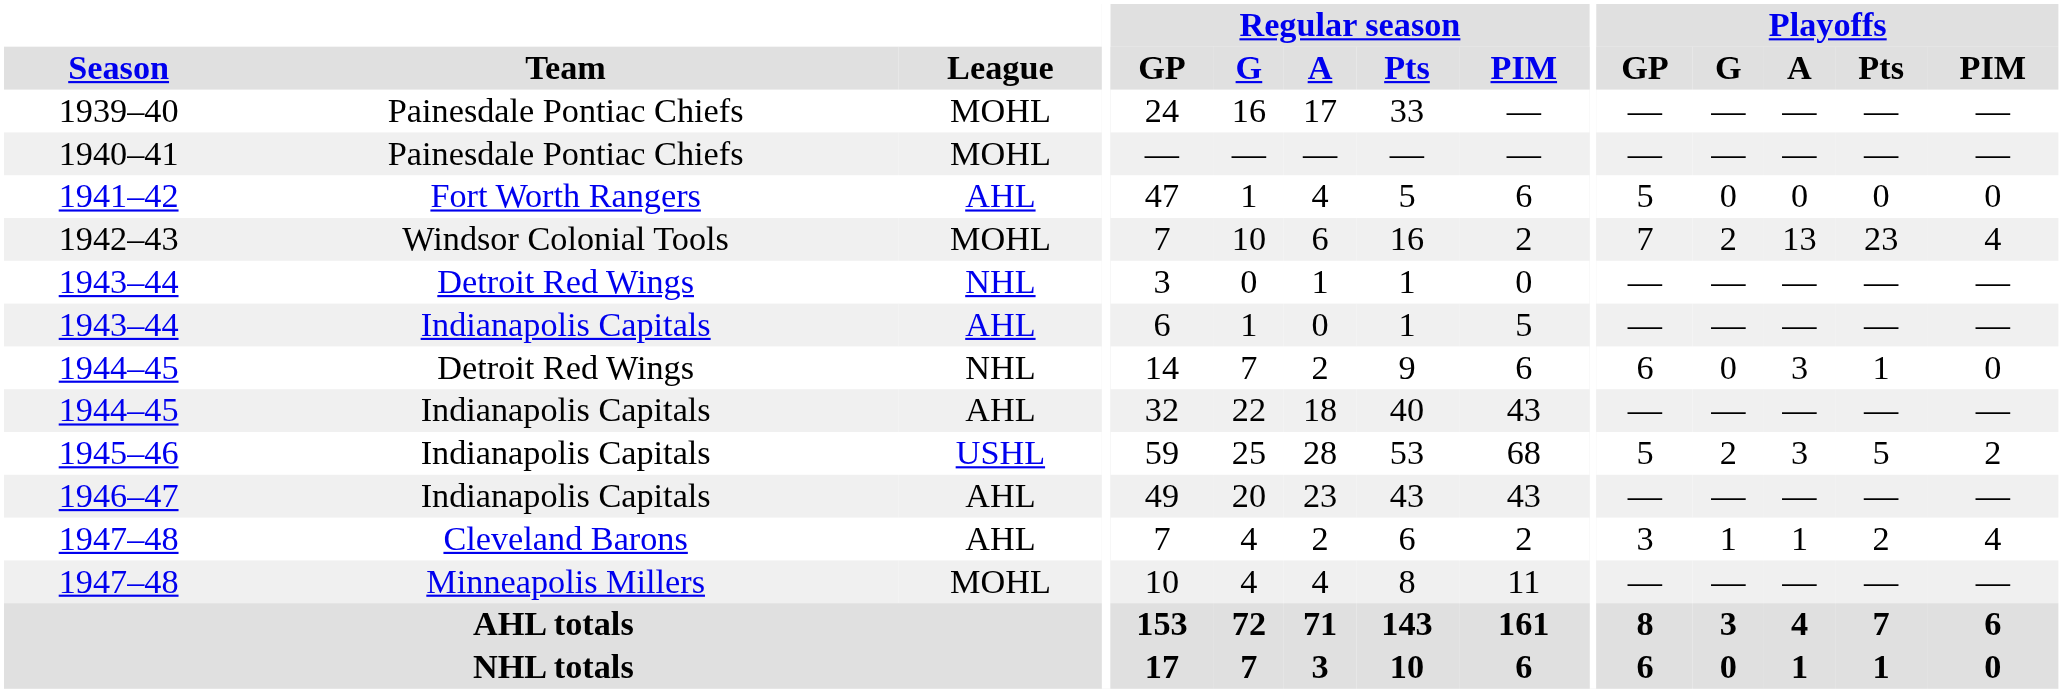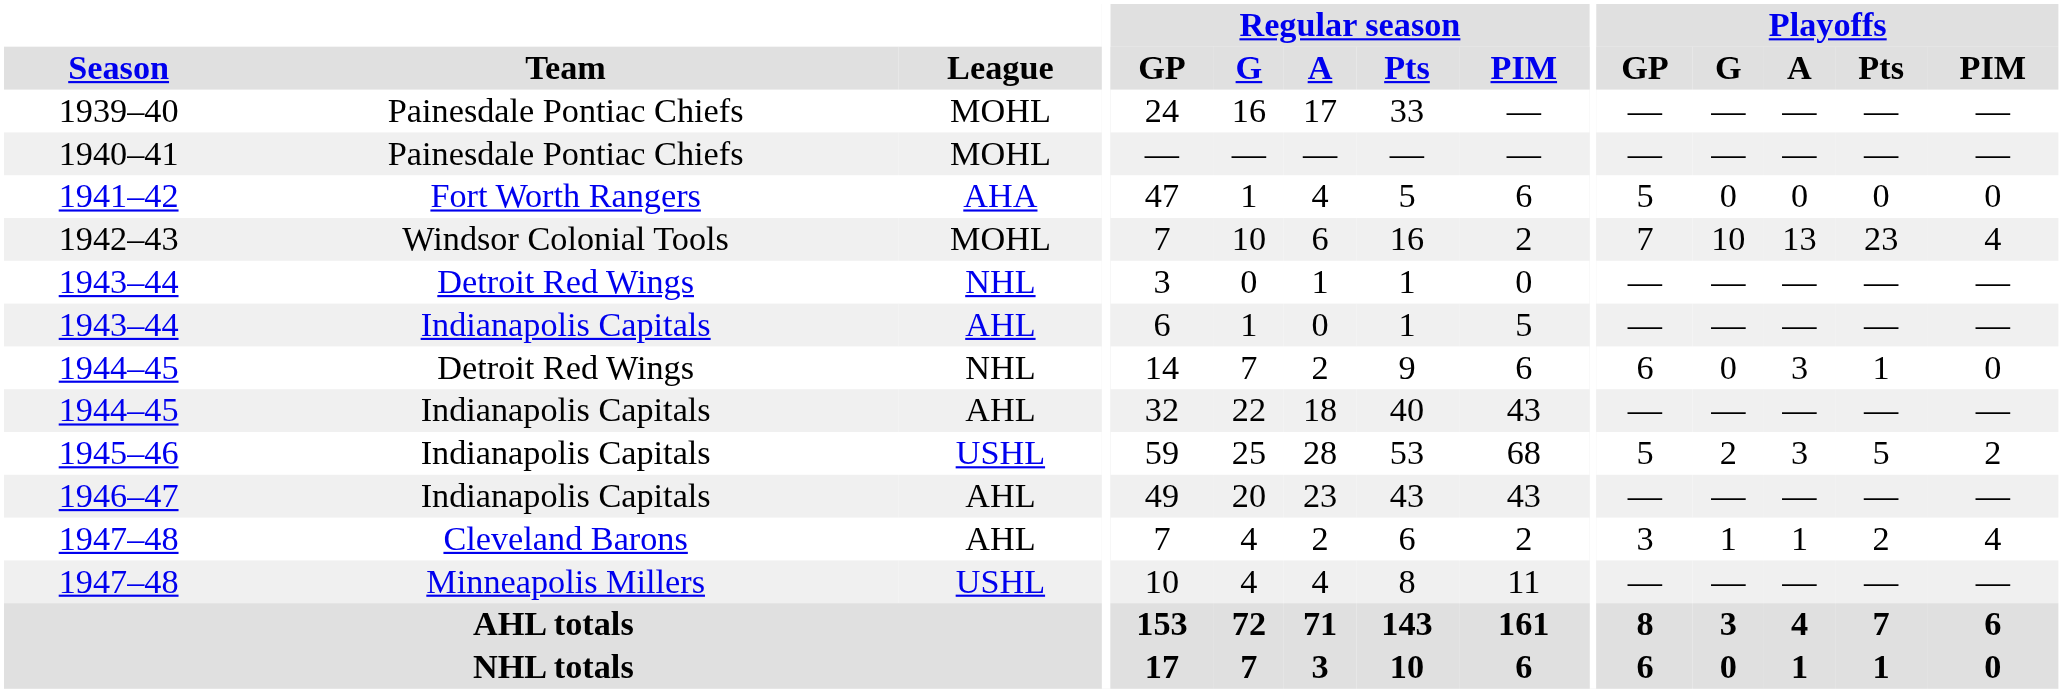 <table border="0" cellpadding="1" cellspacing="0" style="text-align:center; width:60em">
 <tr bgcolor="#e0e0e0">
 <th colspan="3" bgcolor="#ffffff"></th>
 <th rowspan="100" bgcolor="#ffffff"></th>
 <th colspan="5"><a href='#'>Regular season</a></th>
 <th rowspan="100" bgcolor="#ffffff"></th>
 <th colspan="5"><a href='#'>Playoffs</a></th>
 </tr>
 <tr bgcolor="#e0e0e0">
 <th><a href='#'>Season</a></th>
 <th>Team</th>
 <th>League</th>
 <th>GP</th>
 <th><a href='#'>G</a></th>
 <th><a href='#'>A</a></th>
 <th><a href='#'>Pts</a></th>
 <th><a href='#'>PIM</a></th>
 <th>GP</th>
 <th>G</th>
 <th>A</th>
 <th>Pts</th>
 <th>PIM</th>
 </tr>
 <tr>
 <td>1939–40</td>
 <td>Painesdale Pontiac Chiefs</td>
 <td>MOHL</td>
 <td>24</td>
 <td>16</td>
 <td>17</td>
 <td>33</td>
 <td>—</td>
 <td>—</td>
 <td>—</td>
 <td>—</td>
 <td>—</td>
 <td>—</td>
 </tr>
 <tr bgcolor="#f0f0f0">
 <td>1940–41</td>
 <td>Painesdale Pontiac Chiefs</td>
 <td>MOHL</td>
 <td>—</td>
 <td>—</td>
 <td>—</td>
 <td>—</td>
 <td>—</td>
 <td>—</td>
 <td>—</td>
 <td>—</td>
 <td>—</td>
 <td>—</td>
 </tr>
 <tr>
 <td><a href='#'>1941–42</a></td>
 <td><a href='#'>Fort Worth Rangers</a></td>
-<td><a href='#'>AHL</a></td>
+<td><a href='#'>AHA</a></td>
 <td>47</td>
 <td>1</td>
 <td>4</td>
 <td>5</td>
 <td>6</td>
 <td>5</td>
 <td>0</td>
 <td>0</td>
 <td>0</td>
 <td>0</td>
 </tr>
 <tr bgcolor="#f0f0f0">
 <td>1942–43</td>
 <td>Windsor Colonial Tools</td>
 <td>MOHL</td>
 <td>7</td>
 <td>10</td>
 <td>6</td>
 <td>16</td>
 <td>2</td>
 <td>7</td>
-<td>2</td>
+<td>10</td>
 <td>13</td>
 <td>23</td>
 <td>4</td>
 </tr>
 <tr>
 <td><a href='#'>1943–44</a></td>
 <td><a href='#'>Detroit Red Wings</a></td>
 <td><a href='#'>NHL</a></td>
 <td>3</td>
 <td>0</td>
 <td>1</td>
 <td>1</td>
 <td>0</td>
 <td>—</td>
 <td>—</td>
 <td>—</td>
 <td>—</td>
 <td>—</td>
 </tr>
 <tr bgcolor="#f0f0f0">
 <td><a href='#'>1943–44</a></td>
 <td><a href='#'>Indianapolis Capitals</a></td>
 <td><a href='#'>AHL</a></td>
 <td>6</td>
 <td>1</td>
 <td>0</td>
 <td>1</td>
 <td>5</td>
 <td>—</td>
 <td>—</td>
 <td>—</td>
 <td>—</td>
 <td>—</td>
 </tr>
 <tr>
 <td><a href='#'>1944–45</a></td>
 <td>Detroit Red Wings</td>
 <td>NHL</td>
 <td>14</td>
 <td>7</td>
 <td>2</td>
 <td>9</td>
 <td>6</td>
 <td>6</td>
 <td>0</td>
 <td>3</td>
 <td>1</td>
 <td>0</td>
 </tr>
 <tr bgcolor="#f0f0f0">
 <td><a href='#'>1944–45</a></td>
 <td>Indianapolis Capitals</td>
 <td>AHL</td>
 <td>32</td>
 <td>22</td>
 <td>18</td>
 <td>40</td>
 <td>43</td>
 <td>—</td>
 <td>—</td>
 <td>—</td>
 <td>—</td>
 <td>—</td>
 </tr>
 <tr>
 <td><a href='#'>1945–46</a></td>
 <td>Indianapolis Capitals</td>
 <td><a href='#'>USHL</a></td>
 <td>59</td>
 <td>25</td>
 <td>28</td>
 <td>53</td>
 <td>68</td>
 <td>5</td>
 <td>2</td>
 <td>3</td>
 <td>5</td>
 <td>2</td>
 </tr>
 <tr bgcolor="#f0f0f0">
 <td><a href='#'>1946–47</a></td>
 <td>Indianapolis Capitals</td>
 <td>AHL</td>
 <td>49</td>
 <td>20</td>
 <td>23</td>
 <td>43</td>
 <td>43</td>
 <td>—</td>
 <td>—</td>
 <td>—</td>
 <td>—</td>
 <td>—</td>
 </tr>
 <tr>
 <td><a href='#'>1947–48</a></td>
 <td><a href='#'>Cleveland Barons</a></td>
 <td>AHL</td>
 <td>7</td>
 <td>4</td>
 <td>2</td>
 <td>6</td>
 <td>2</td>
 <td>3</td>
 <td>1</td>
 <td>1</td>
 <td>2</td>
 <td>4</td>
 </tr>
 <tr bgcolor="#f0f0f0">
 <td><a href='#'>1947–48</a></td>
 <td><a href='#'>Minneapolis Millers</a></td>
-<td>MOHL</td>
+<td><a href='#'>USHL</a></td>
 <td>10</td>
 <td>4</td>
 <td>4</td>
 <td>8</td>
 <td>11</td>
 <td>—</td>
 <td>—</td>
 <td>—</td>
 <td>—</td>
 <td>—</td>
 </tr>
 <tr bgcolor="#e0e0e0">
 <th colspan="3">AHL totals</th>
 <th>153</th>
 <th>72</th>
 <th>71</th>
 <th>143</th>
 <th>161</th>
 <th>8</th>
 <th>3</th>
 <th>4</th>
 <th>7</th>
 <th>6</th>
 </tr>
 <tr bgcolor="#e0e0e0">
 <th colspan="3">NHL totals</th>
 <th>17</th>
 <th>7</th>
 <th>3</th>
 <th>10</th>
 <th>6</th>
 <th>6</th>
 <th>0</th>
 <th>1</th>
 <th>1</th>
 <th>0</th>
 </tr>
 </table>
